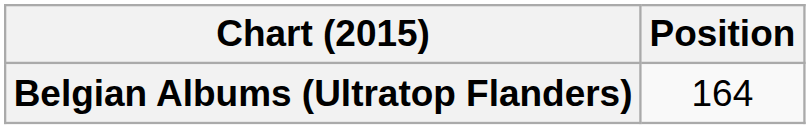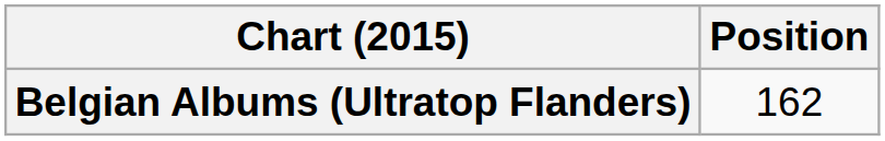 <table class="wikitable plainrowheaders" style="text-align:center">
 <tr>
 <th scope="col">Chart (2015)</th>
 <th scope="col">Position</th>
 </tr>
 <tr>
 <th scope="row">Belgian Albums (Ultratop Flanders)</th>
-<td>164</td>
+<td>162</td>
 </tr>
 </table>
